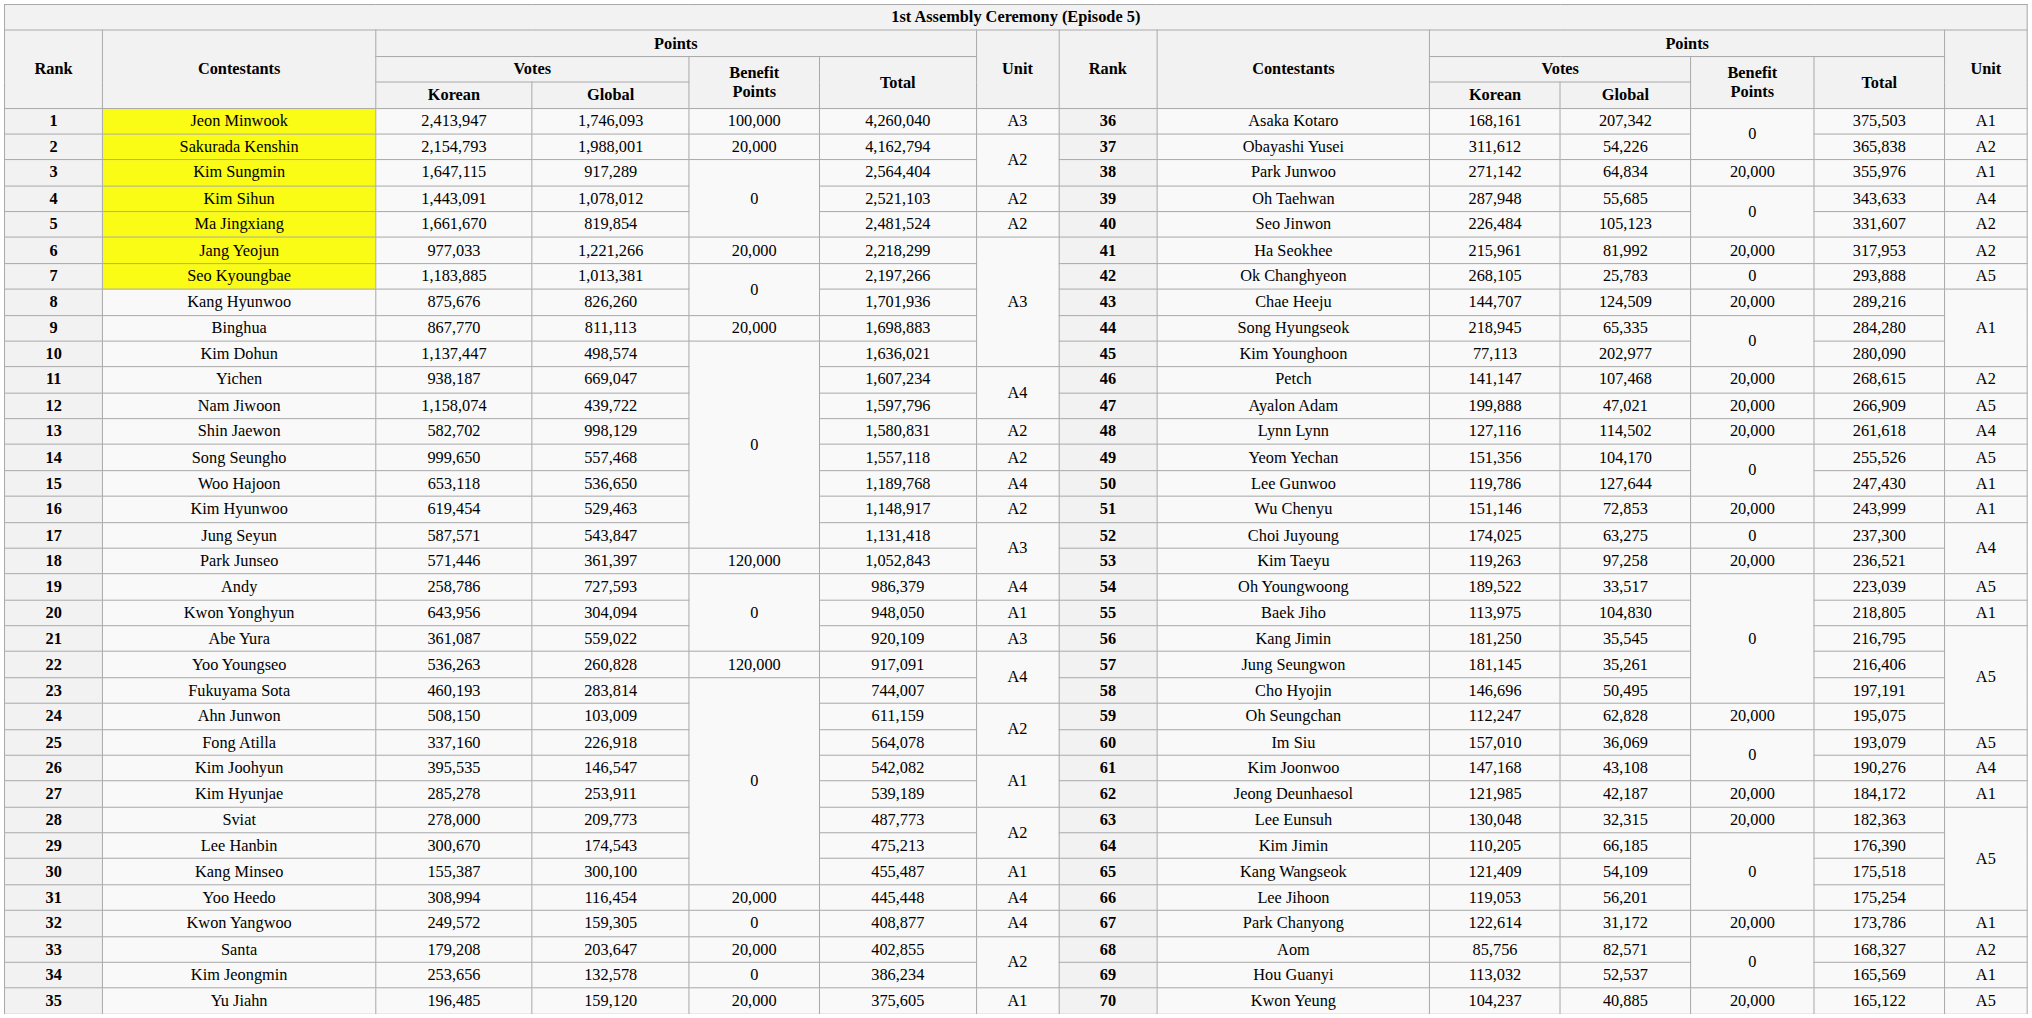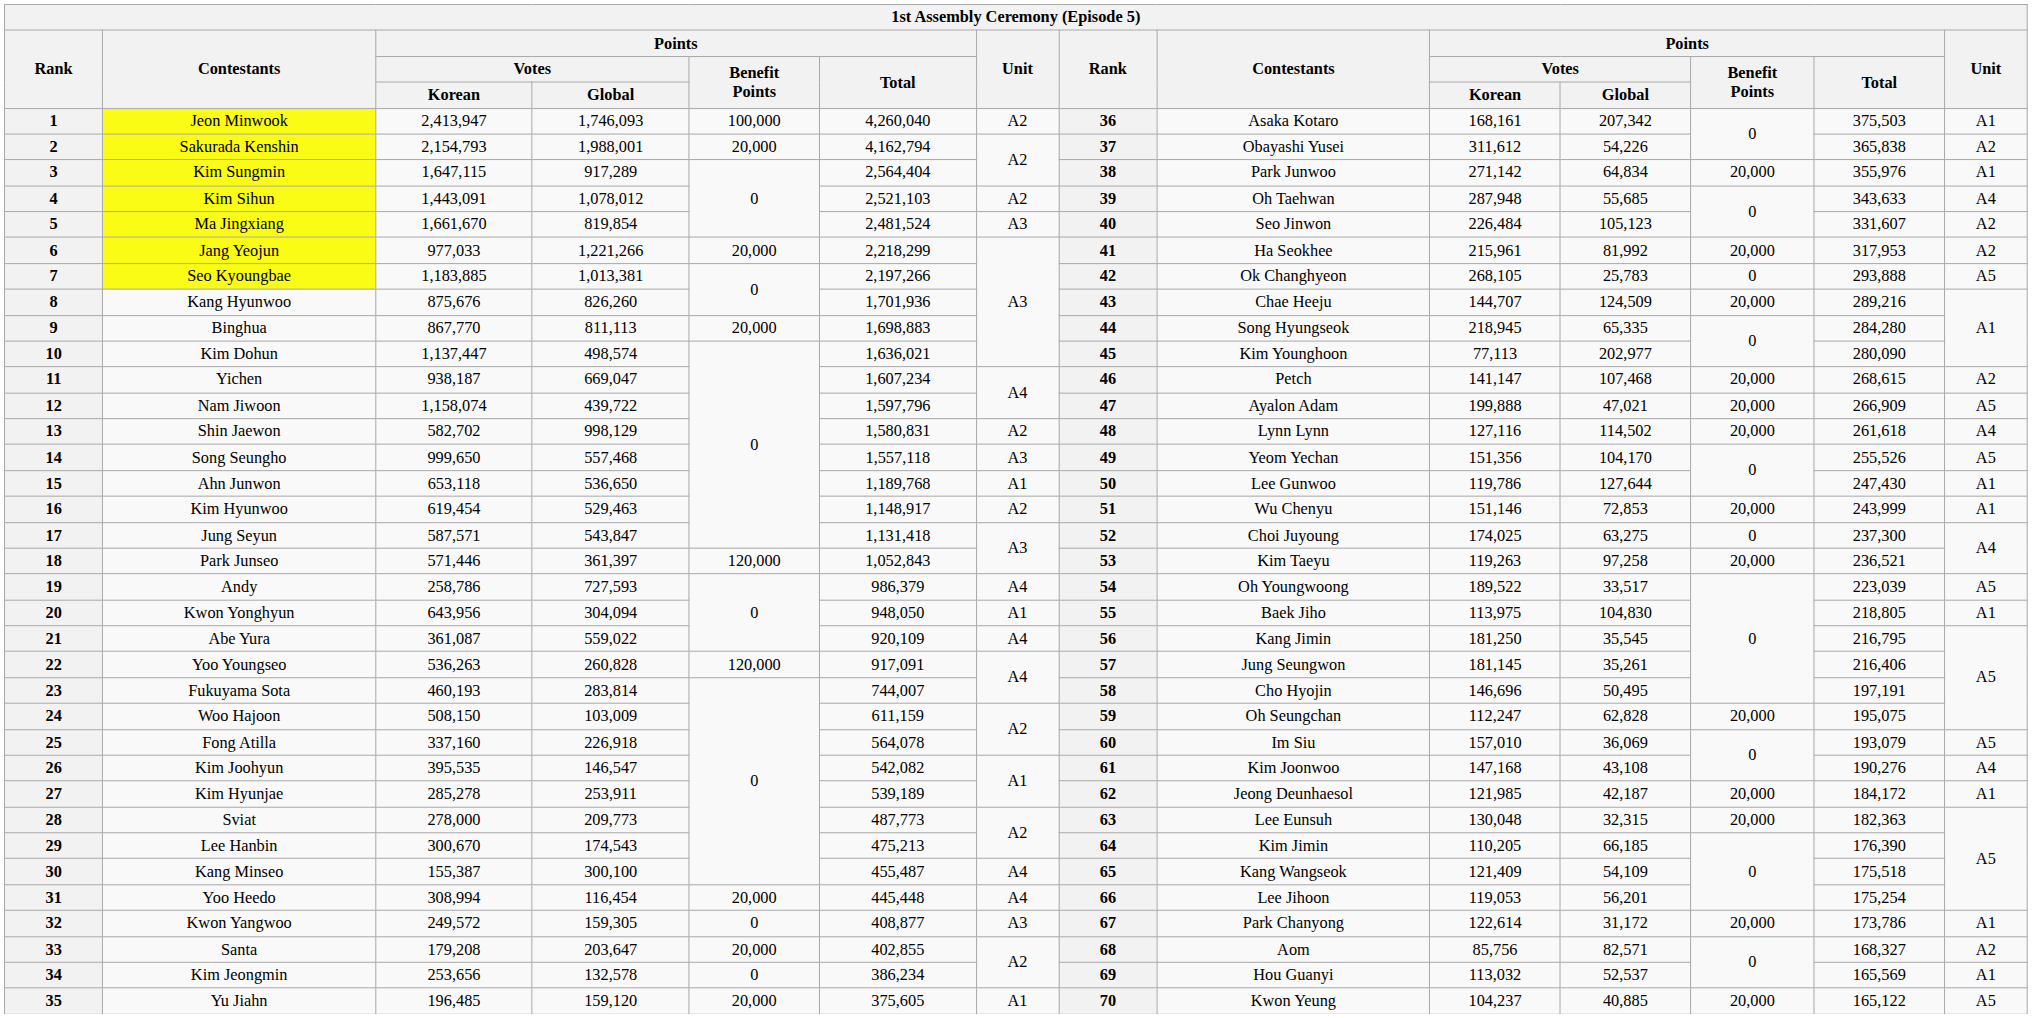 <table class="wikitable sortable mw-collapsible mw-collapsed collapsible" style="text-align:center; width:100%">
 <tr>
 <th colspan="14">1st Assembly Ceremony (Episode 5)</th>
 </tr>
 <tr>
 <th rowspan="3">Rank</th>
 <th rowspan="3">Contestants</th>
 <th colspan="4">Points</th>
 <th rowspan="3">Unit</th>
 <th rowspan="3">Rank</th>
 <th rowspan="3">Contestants</th>
 <th colspan="4">Points</th>
 <th rowspan="3">Unit</th>
 </tr>
 <tr>
 <th colspan="2">Votes</th>
 <th rowspan="2">Benefit <br>Points</th>
 <th rowspan="2">Total</th>
 <th colspan="2">Votes</th>
 <th rowspan="2">Benefit <br>Points</th>
 <th rowspan="2">Total</th>
 </tr>
 <tr>
 <th>Korean</th>
 <th>Global</th>
 <th>Korean</th>
 <th>Global</th>
 </tr>
 <tr>
 <th>1</th>
 <td style="background:#fafc15">Jeon Minwook</td>
 <td>2,413,947</td>
 <td>1,746,093</td>
 <td>100,000</td>
 <td>4,260,040</td>
-<td>A3</td>
+<td>A2</td>
 <th>36</th>
 <td>Asaka Kotaro</td>
 <td>168,161</td>
 <td>207,342</td>
 <td rowspan="2">0</td>
 <td>375,503</td>
 <td>A1</td>
 </tr>
 <tr>
 <th>2</th>
 <td style="background:#fafc15">Sakurada Kenshin</td>
 <td>2,154,793</td>
 <td>1,988,001</td>
 <td>20,000</td>
 <td>4,162,794</td>
 <td rowspan="2">A2</td>
 <th>37</th>
 <td>Obayashi Yusei</td>
 <td>311,612</td>
 <td>54,226</td>
 <td>365,838</td>
 <td>A2</td>
 </tr>
 <tr>
 <th>3</th>
 <td style="background:#fafc15">Kim Sungmin</td>
 <td>1,647,115</td>
 <td>917,289</td>
 <td rowspan="3">0</td>
 <td>2,564,404</td>
 <th>38</th>
 <td>Park Junwoo</td>
 <td>271,142</td>
 <td>64,834</td>
 <td>20,000</td>
 <td>355,976</td>
 <td>A1</td>
 </tr>
 <tr>
 <th>4</th>
 <td style="background:#fafc15">Kim Sihun</td>
 <td>1,443,091</td>
 <td>1,078,012</td>
 <td>2,521,103</td>
 <td>A2</td>
 <th>39</th>
 <td>Oh Taehwan</td>
 <td>287,948</td>
 <td>55,685</td>
 <td rowspan="2">0</td>
 <td>343,633</td>
 <td>A4</td>
 </tr>
 <tr>
 <th>5</th>
 <td style="background:#fafc15">Ma Jingxiang</td>
 <td>1,661,670</td>
 <td>819,854</td>
 <td>2,481,524</td>
-<td>A2</td>
+<td>A3</td>
 <th>40</th>
 <td>Seo Jinwon</td>
 <td>226,484</td>
 <td>105,123</td>
 <td>331,607</td>
 <td>A2</td>
 </tr>
 <tr>
 <th>6</th>
 <td style="background:#fafc15">Jang Yeojun</td>
 <td>977,033</td>
 <td>1,221,266</td>
 <td>20,000</td>
 <td>2,218,299</td>
 <td rowspan="5">A3</td>
 <th>41</th>
 <td>Ha Seokhee</td>
 <td>215,961</td>
 <td>81,992</td>
 <td>20,000</td>
 <td>317,953</td>
 <td>A2</td>
 </tr>
 <tr>
 <th>7</th>
 <td style="background:#fafc15">Seo Kyoungbae</td>
 <td>1,183,885</td>
 <td>1,013,381</td>
 <td rowspan="2">0</td>
 <td>2,197,266</td>
 <th>42</th>
 <td>Ok Changhyeon</td>
 <td>268,105</td>
 <td>25,783</td>
 <td>0</td>
 <td>293,888</td>
 <td>A5</td>
 </tr>
 <tr>
 <th>8</th>
 <td>Kang Hyunwoo</td>
 <td>875,676</td>
 <td>826,260</td>
 <td>1,701,936</td>
 <th>43</th>
 <td>Chae Heeju</td>
 <td>144,707</td>
 <td>124,509</td>
 <td>20,000</td>
 <td>289,216</td>
 <td rowspan="3">A1</td>
 </tr>
 <tr>
 <th>9</th>
 <td>Binghua</td>
 <td>867,770</td>
 <td>811,113</td>
 <td>20,000</td>
 <td>1,698,883</td>
 <th>44</th>
 <td>Song Hyungseok</td>
 <td>218,945</td>
 <td>65,335</td>
 <td rowspan="2">0</td>
 <td>284,280</td>
 </tr>
 <tr>
 <th>10</th>
 <td>Kim Dohun</td>
 <td>1,137,447</td>
 <td>498,574</td>
 <td rowspan="8">0</td>
 <td>1,636,021</td>
 <th>45</th>
 <td>Kim Younghoon</td>
 <td>77,113</td>
 <td>202,977</td>
 <td>280,090</td>
 </tr>
 <tr>
 <th>11</th>
 <td>Yichen</td>
 <td>938,187</td>
 <td>669,047</td>
 <td>1,607,234</td>
 <td rowspan="2">A4</td>
 <th>46</th>
 <td>Petch</td>
 <td>141,147</td>
 <td>107,468</td>
 <td>20,000</td>
 <td>268,615</td>
 <td>A2</td>
 </tr>
 <tr>
 <th>12</th>
 <td>Nam Jiwoon</td>
 <td>1,158,074</td>
 <td>439,722</td>
 <td>1,597,796</td>
 <th>47</th>
 <td>Ayalon Adam</td>
 <td>199,888</td>
 <td>47,021</td>
 <td>20,000</td>
 <td>266,909</td>
 <td>A5</td>
 </tr>
 <tr>
 <th>13</th>
 <td>Shin Jaewon</td>
 <td>582,702</td>
 <td>998,129</td>
 <td>1,580,831</td>
 <td>A2</td>
 <th>48</th>
 <td>Lynn Lynn</td>
 <td>127,116</td>
 <td>114,502</td>
 <td>20,000</td>
 <td>261,618</td>
 <td>A4</td>
 </tr>
 <tr>
 <th>14</th>
 <td>Song Seungho</td>
 <td>999,650</td>
 <td>557,468</td>
 <td>1,557,118</td>
-<td>A2</td>
+<td>A3</td>
 <th>49</th>
 <td>Yeom Yechan</td>
 <td>151,356</td>
 <td>104,170</td>
 <td rowspan="2">0</td>
 <td>255,526</td>
 <td>A5</td>
 </tr>
 <tr>
 <th>15</th>
-<td>Woo Hajoon</td>
+<td>Ahn Junwon</td>
 <td>653,118</td>
 <td>536,650</td>
 <td>1,189,768</td>
-<td>A4</td>
+<td>A1</td>
 <th>50</th>
 <td>Lee Gunwoo</td>
 <td>119,786</td>
 <td>127,644</td>
 <td>247,430</td>
 <td>A1</td>
 </tr>
 <tr>
 <th>16</th>
 <td>Kim Hyunwoo</td>
 <td>619,454</td>
 <td>529,463</td>
 <td>1,148,917</td>
 <td>A2</td>
 <th>51</th>
 <td>Wu Chenyu</td>
 <td>151,146</td>
 <td>72,853</td>
 <td>20,000</td>
 <td>243,999</td>
 <td>A1</td>
 </tr>
 <tr>
 <th>17</th>
 <td>Jung Seyun</td>
 <td>587,571</td>
 <td>543,847</td>
 <td>1,131,418</td>
 <td rowspan="2">A3</td>
 <th>52</th>
 <td>Choi Juyoung</td>
 <td>174,025</td>
 <td>63,275</td>
 <td>0</td>
 <td>237,300</td>
 <td rowspan="2">A4</td>
 </tr>
 <tr>
 <th>18</th>
 <td>Park Junseo</td>
 <td>571,446</td>
 <td>361,397</td>
 <td>120,000</td>
 <td>1,052,843</td>
 <th>53</th>
 <td>Kim Taeyu</td>
 <td>119,263</td>
 <td>97,258</td>
 <td>20,000</td>
 <td>236,521</td>
 </tr>
 <tr>
 <th>19</th>
 <td>Andy</td>
 <td>258,786</td>
 <td>727,593</td>
 <td rowspan="3">0</td>
 <td>986,379</td>
 <td>A4</td>
 <th>54</th>
 <td>Oh Youngwoong</td>
 <td>189,522</td>
 <td>33,517</td>
 <td rowspan="5">0</td>
 <td>223,039</td>
 <td>A5</td>
 </tr>
 <tr>
 <th>20</th>
 <td>Kwon Yonghyun</td>
 <td>643,956</td>
 <td>304,094</td>
 <td>948,050</td>
 <td>A1</td>
 <th>55</th>
 <td>Baek Jiho</td>
 <td>113,975</td>
 <td>104,830</td>
 <td>218,805</td>
 <td>A1</td>
 </tr>
 <tr>
 <th>21</th>
 <td>Abe Yura</td>
 <td>361,087</td>
 <td>559,022</td>
 <td>920,109</td>
-<td>A3</td>
+<td>A4</td>
 <th>56</th>
 <td>Kang Jimin</td>
 <td>181,250</td>
 <td>35,545</td>
 <td>216,795</td>
 <td rowspan="4">A5</td>
 </tr>
 <tr>
 <th>22</th>
 <td>Yoo Youngseo</td>
 <td>536,263</td>
 <td>260,828</td>
 <td>120,000</td>
 <td>917,091</td>
 <td rowspan="2">A4</td>
 <th>57</th>
 <td>Jung Seungwon</td>
 <td>181,145</td>
 <td>35,261</td>
 <td>216,406</td>
 </tr>
 <tr>
 <th>23</th>
 <td>Fukuyama Sota</td>
 <td>460,193</td>
 <td>283,814</td>
 <td rowspan="8">0</td>
 <td>744,007</td>
 <th>58</th>
 <td>Cho Hyojin</td>
 <td>146,696</td>
 <td>50,495</td>
 <td>197,191</td>
 </tr>
 <tr>
 <th>24</th>
-<td>Ahn Junwon</td>
+<td>Woo Hajoon</td>
 <td>508,150</td>
 <td>103,009</td>
 <td>611,159</td>
 <td rowspan="2">A2</td>
 <th>59</th>
 <td>Oh Seungchan</td>
 <td>112,247</td>
 <td>62,828</td>
 <td>20,000</td>
 <td>195,075</td>
 </tr>
 <tr>
 <th>25</th>
 <td>Fong Atilla</td>
 <td>337,160</td>
 <td>226,918</td>
 <td>564,078</td>
 <th>60</th>
 <td>Im Siu</td>
 <td>157,010</td>
 <td>36,069</td>
 <td rowspan="2">0</td>
 <td>193,079</td>
 <td>A5</td>
 </tr>
 <tr>
 <th>26</th>
 <td>Kim Joohyun</td>
 <td>395,535</td>
 <td>146,547</td>
 <td>542,082</td>
 <td rowspan="2">A1</td>
 <th>61</th>
 <td>Kim Joonwoo</td>
 <td>147,168</td>
 <td>43,108</td>
 <td>190,276</td>
 <td>A4</td>
 </tr>
 <tr>
 <th>27</th>
 <td>Kim Hyunjae</td>
 <td>285,278</td>
 <td>253,911</td>
 <td>539,189</td>
 <th>62</th>
 <td>Jeong Deunhaesol</td>
 <td>121,985</td>
 <td>42,187</td>
 <td>20,000</td>
 <td>184,172</td>
 <td>A1</td>
 </tr>
 <tr>
 <th>28</th>
 <td>Sviat</td>
 <td>278,000</td>
 <td>209,773</td>
 <td>487,773</td>
 <td rowspan="2">A2</td>
 <th>63</th>
 <td>Lee Eunsuh</td>
 <td>130,048</td>
 <td>32,315</td>
 <td>20,000</td>
 <td>182,363</td>
 <td rowspan="4">A5</td>
 </tr>
 <tr>
 <th>29</th>
 <td>Lee Hanbin</td>
 <td>300,670</td>
 <td>174,543</td>
 <td>475,213</td>
 <th>64</th>
 <td>Kim Jimin</td>
 <td>110,205</td>
 <td>66,185</td>
 <td rowspan="3">0</td>
 <td>176,390</td>
 </tr>
 <tr>
 <th>30</th>
 <td>Kang Minseo</td>
 <td>155,387</td>
 <td>300,100</td>
 <td>455,487</td>
-<td>A1</td>
+<td>A4</td>
 <th>65</th>
 <td>Kang Wangseok</td>
 <td>121,409</td>
 <td>54,109</td>
 <td>175,518</td>
 </tr>
 <tr>
 <th>31</th>
 <td>Yoo Heedo</td>
 <td>308,994</td>
 <td>116,454</td>
 <td>20,000</td>
 <td>445,448</td>
 <td>A4</td>
 <th>66</th>
 <td>Lee Jihoon</td>
 <td>119,053</td>
 <td>56,201</td>
 <td>175,254</td>
 </tr>
 <tr>
 <th>32</th>
 <td>Kwon Yangwoo</td>
 <td>249,572</td>
 <td>159,305</td>
 <td>0</td>
 <td>408,877</td>
-<td>A4</td>
+<td>A3</td>
 <th>67</th>
 <td>Park Chanyong</td>
 <td>122,614</td>
 <td>31,172</td>
 <td>20,000</td>
 <td>173,786</td>
 <td>A1</td>
 </tr>
 <tr>
 <th>33</th>
 <td>Santa</td>
 <td>179,208</td>
 <td>203,647</td>
 <td>20,000</td>
 <td>402,855</td>
 <td rowspan="2">A2</td>
 <th>68</th>
 <td>Aom</td>
 <td>85,756</td>
 <td>82,571</td>
 <td rowspan="2">0</td>
 <td>168,327</td>
 <td>A2</td>
 </tr>
 <tr>
 <th>34</th>
 <td>Kim Jeongmin</td>
 <td>253,656</td>
 <td>132,578</td>
 <td>0</td>
 <td>386,234</td>
 <th>69</th>
 <td>Hou Guanyi</td>
 <td>113,032</td>
 <td>52,537</td>
 <td>165,569</td>
 <td>A1</td>
 </tr>
 <tr>
 <th>35</th>
 <td>Yu Jiahn</td>
 <td>196,485</td>
 <td>159,120</td>
 <td>20,000</td>
 <td>375,605</td>
 <td>A1</td>
 <th>70</th>
 <td>Kwon Yeung</td>
 <td>104,237</td>
 <td>40,885</td>
 <td>20,000</td>
 <td>165,122</td>
 <td>A5</td>
 </tr>
 </table>
